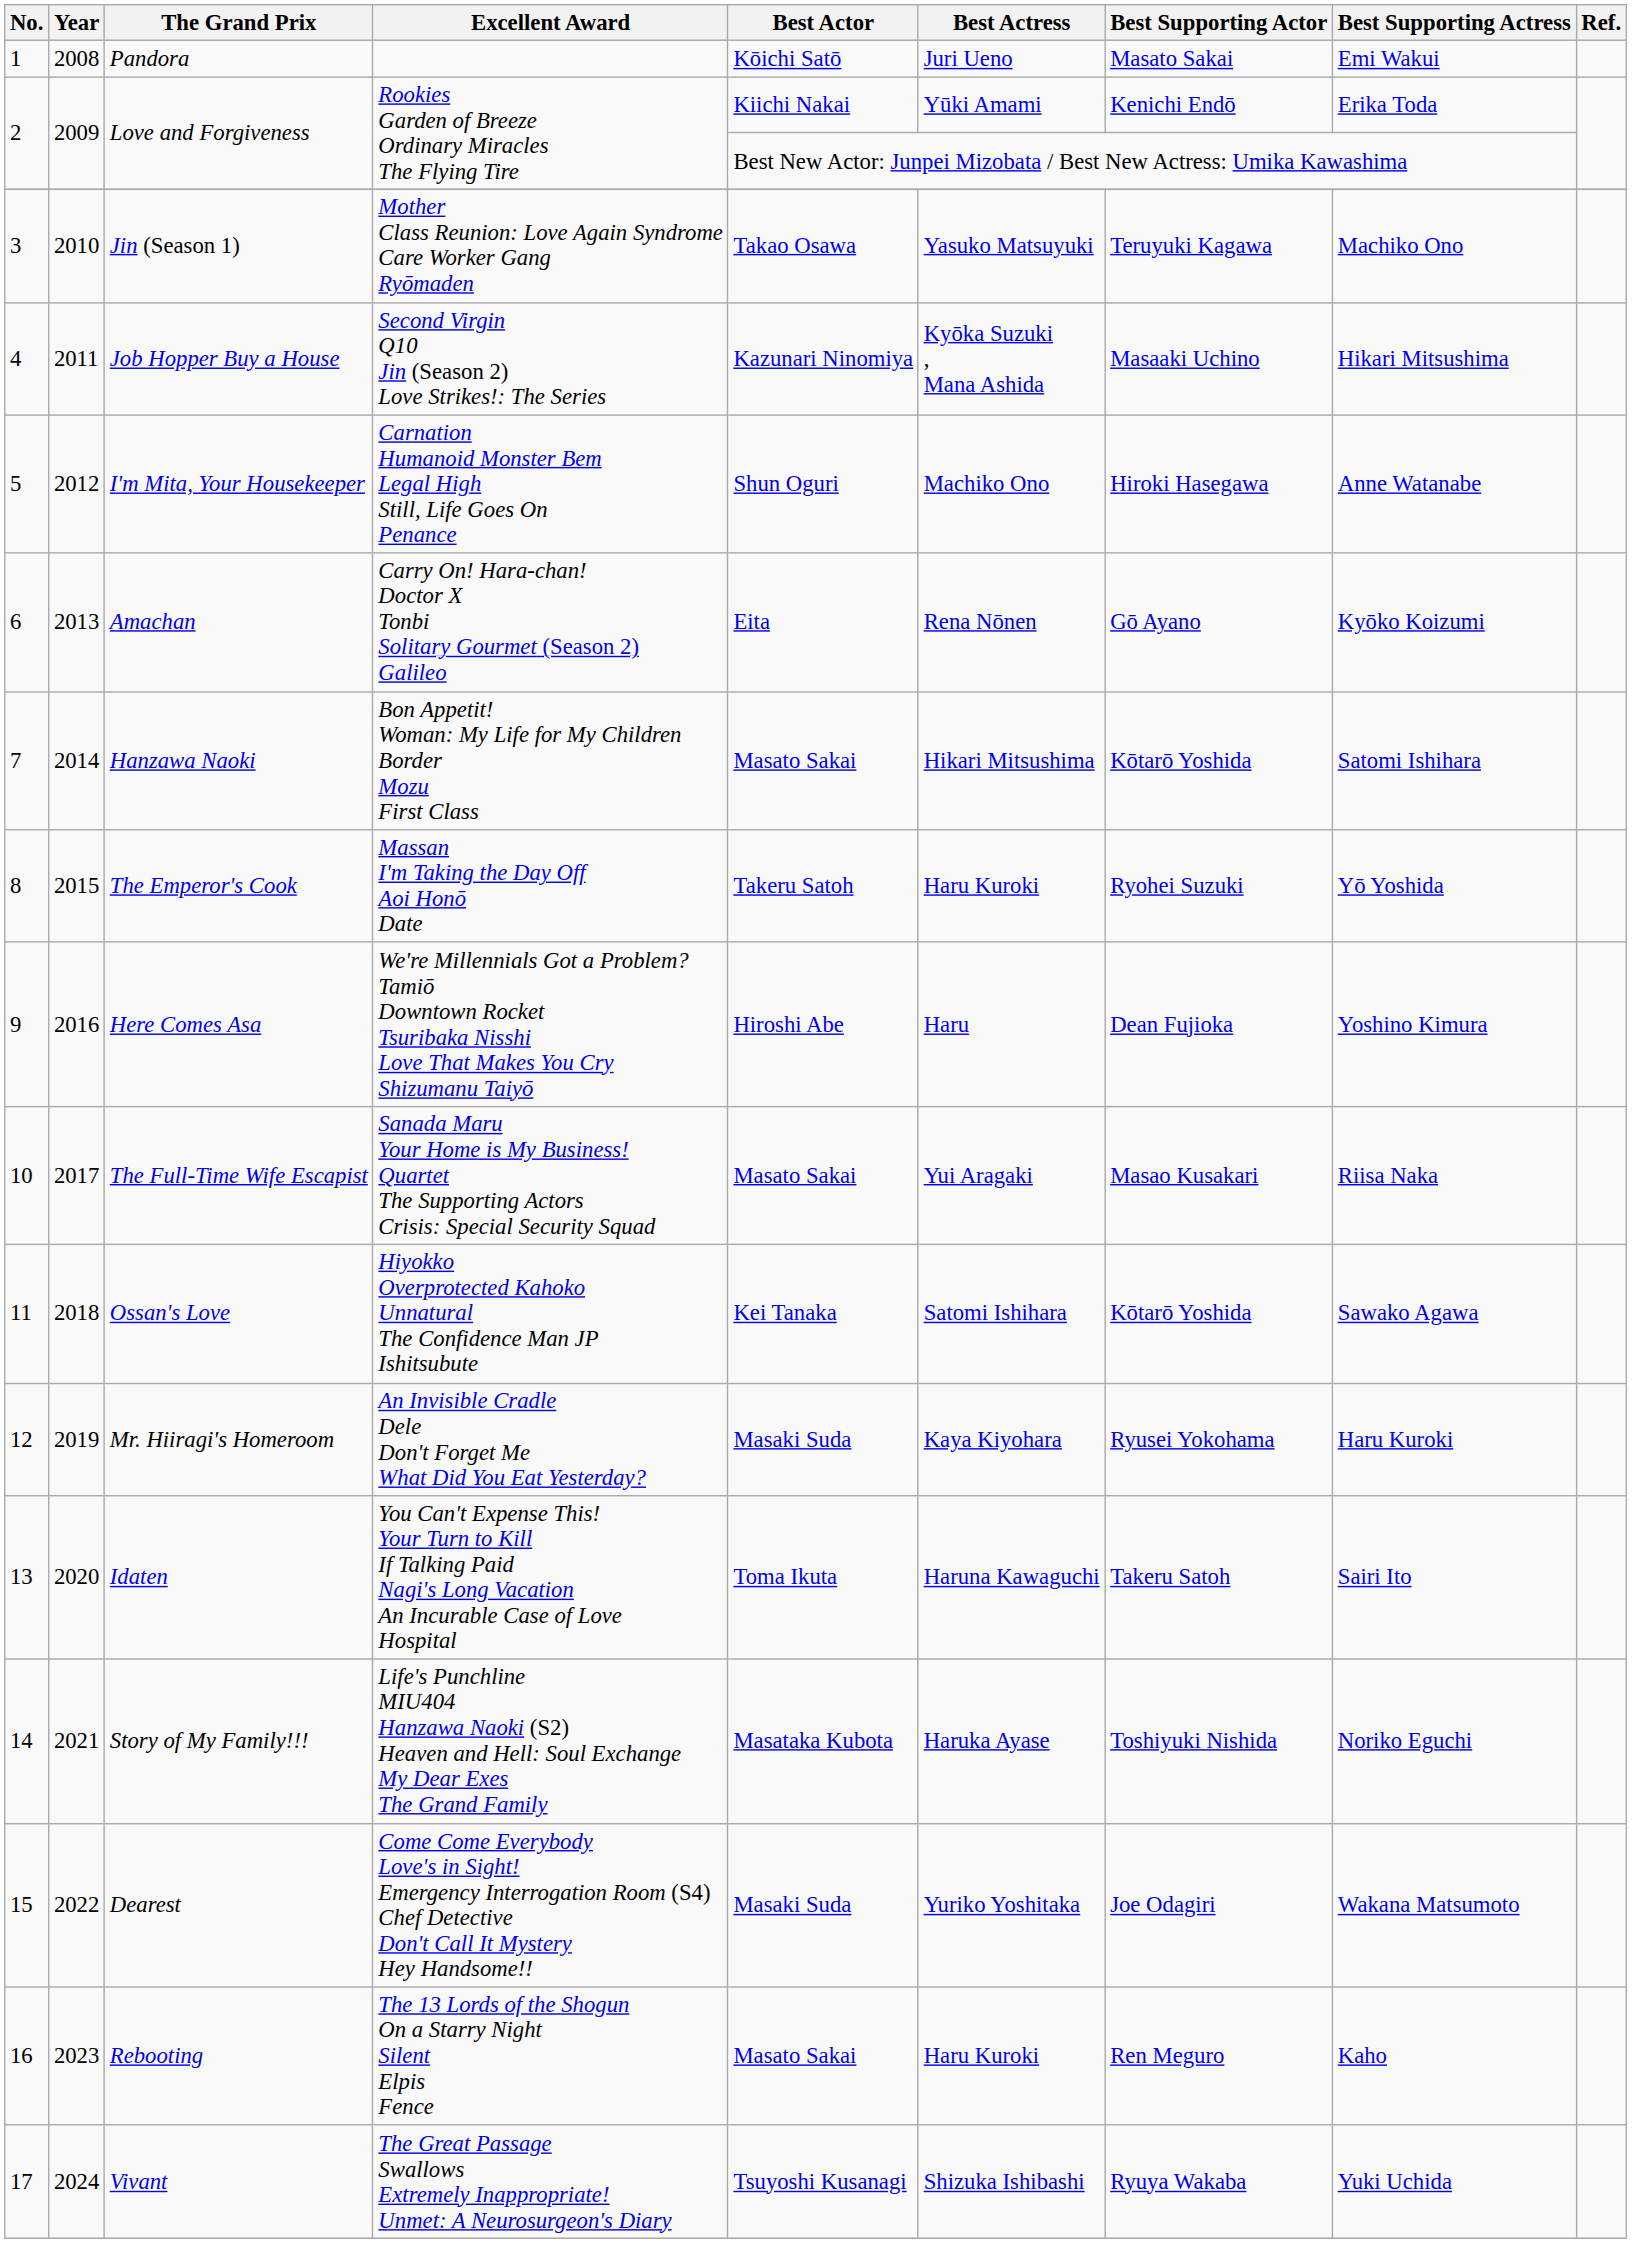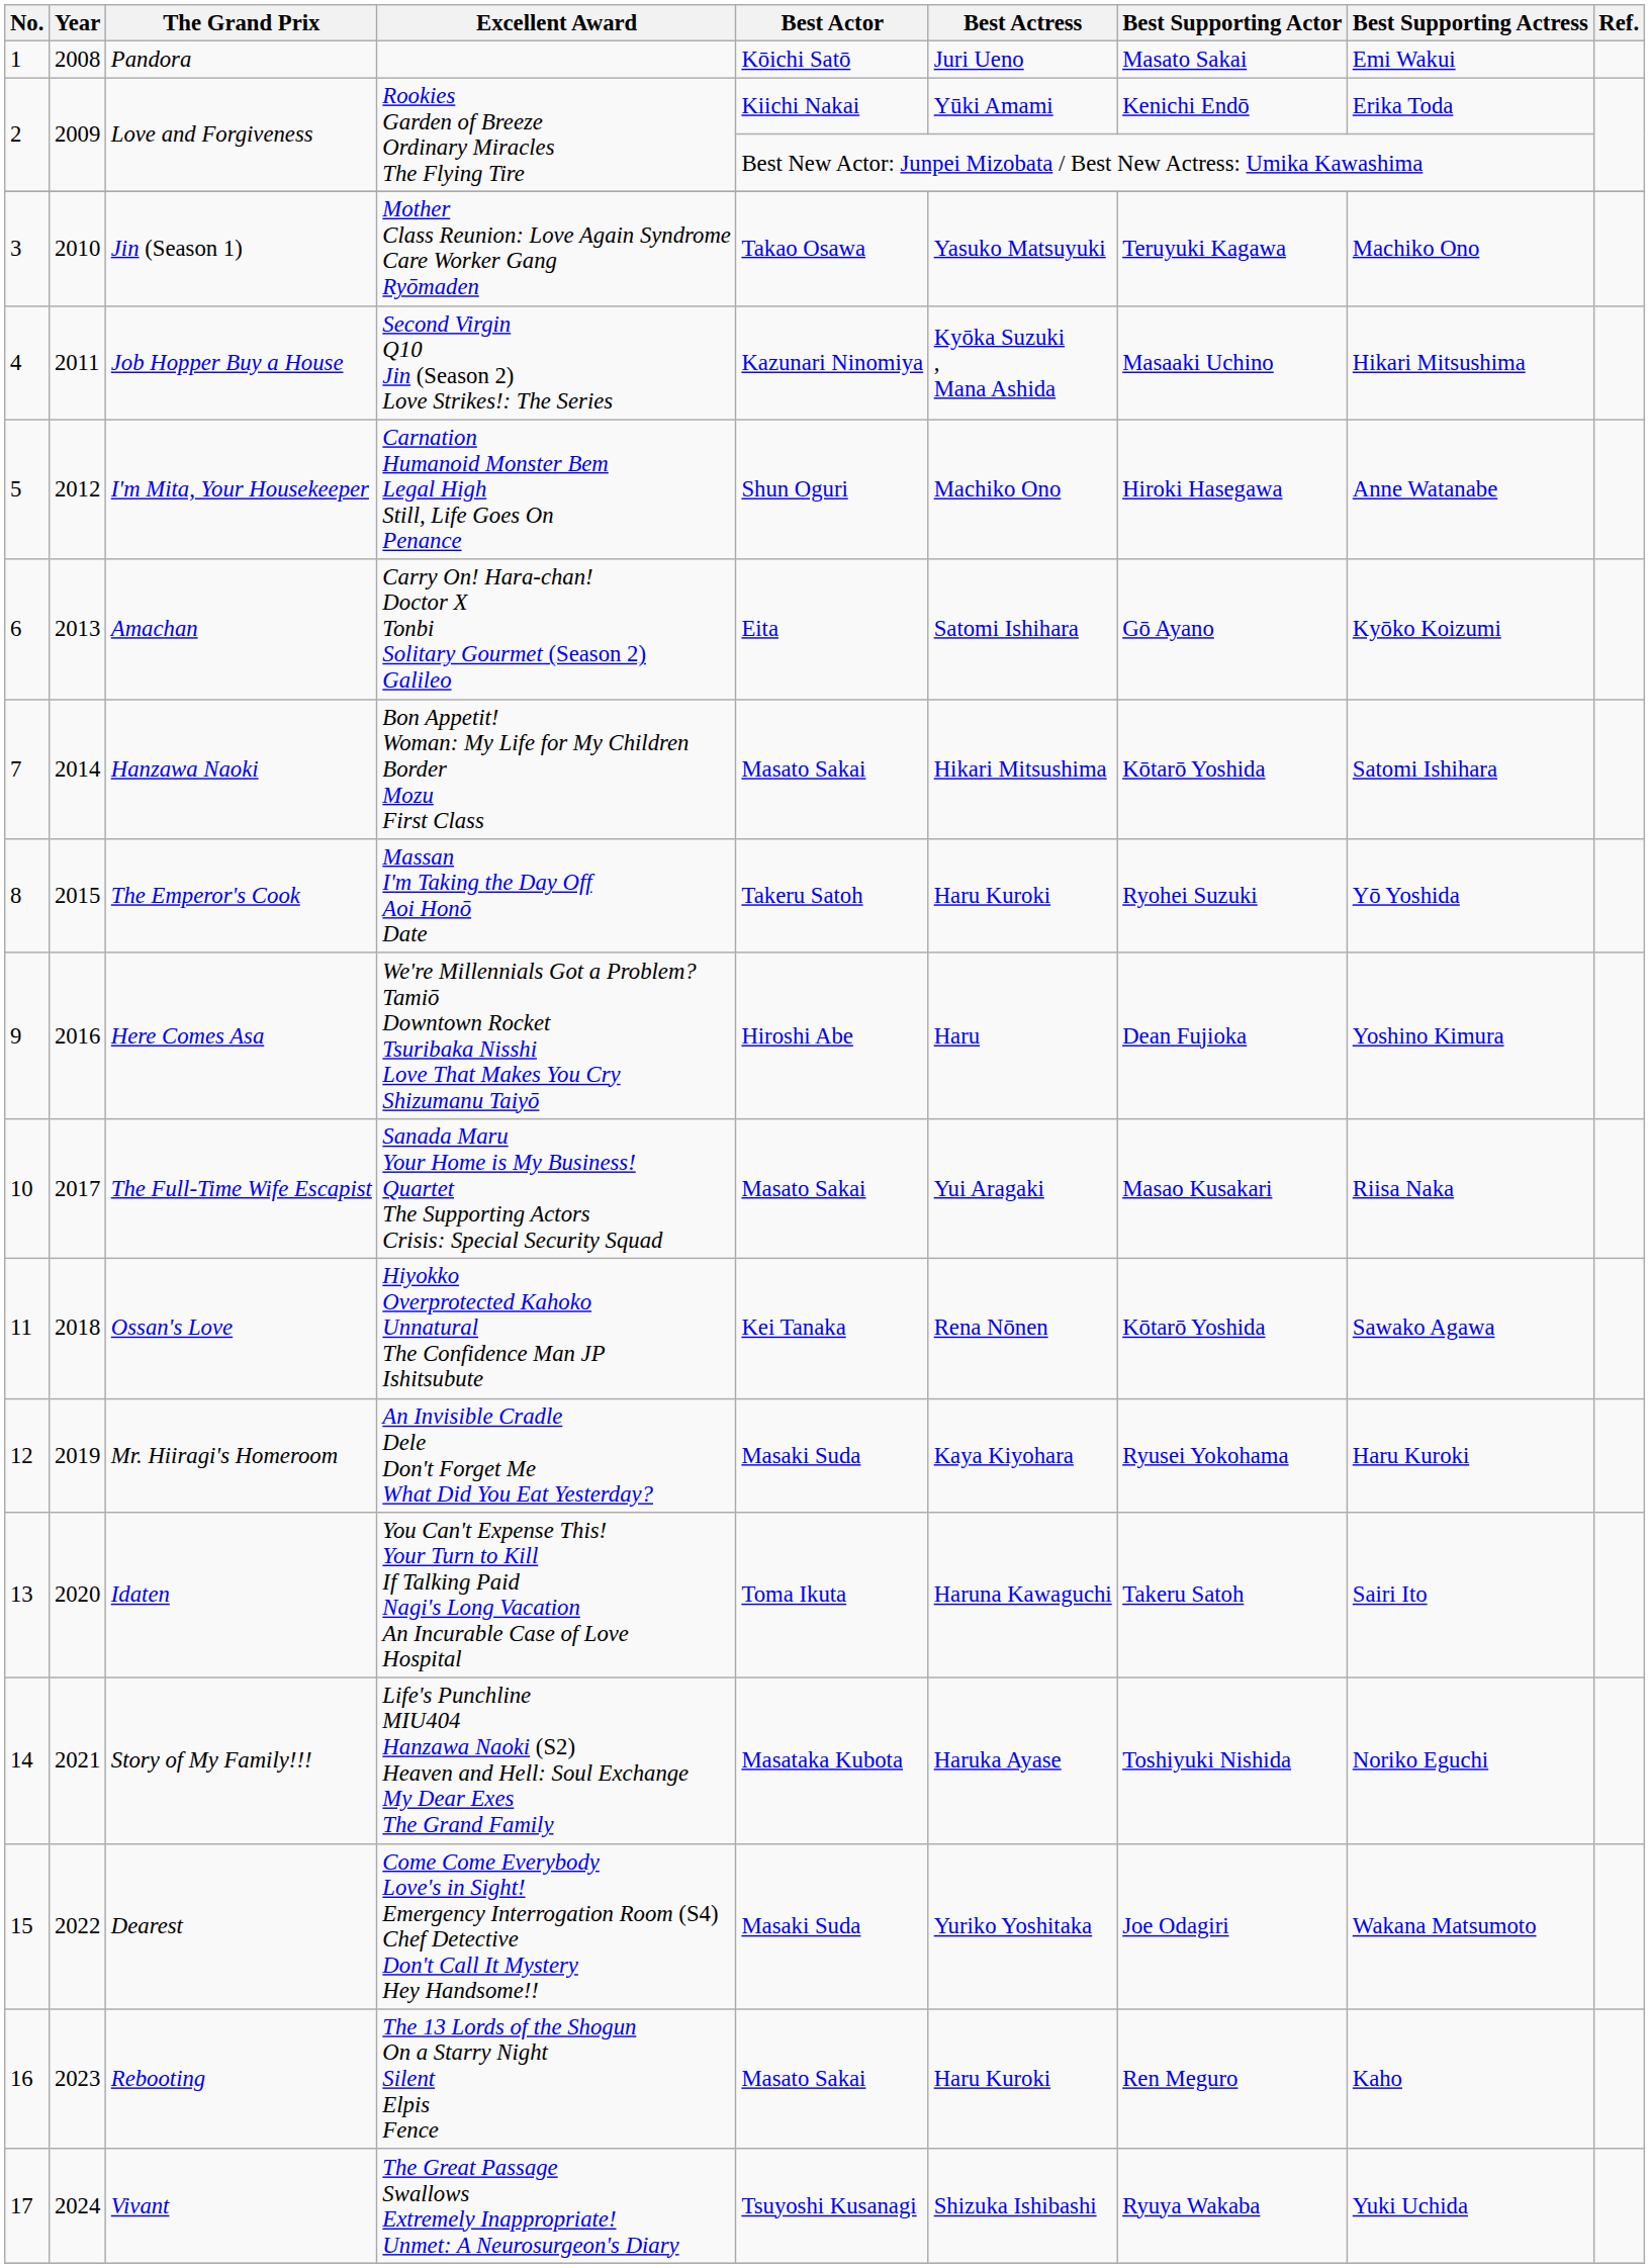 <table class="wikitable sortable">
 <tr>
 <th>No.</th>
 <th>Year</th>
 <th>The Grand Prix</th>
 <th>Excellent Award</th>
 <th>Best Actor</th>
 <th>Best Actress</th>
 <th>Best Supporting Actor</th>
 <th>Best Supporting Actress</th>
 <th>Ref.</th>
 </tr>
 <tr>
 <td>1</td>
 <td>2008</td>
 <td><em>Pandora</em></td>
 <td></td>
 <td><a href='#'>Kōichi Satō</a><br></td>
 <td><a href='#'>Juri Ueno</a><br></td>
 <td><a href='#'>Masato Sakai</a><br></td>
 <td><a href='#'>Emi Wakui</a><br></td>
 <td></td>
 </tr>
 <tr>
 <td rowspan=2>2</td>
 <td rowspan=2>2009</td>
 <td rowspan=2><em>Love and Forgiveness</em></td>
 <td rowspan=2><em><a href='#'>Rookies</a></em><br><em>Garden of Breeze</em><br><em>Ordinary Miracles</em><br><em>The Flying Tire</em></td>
 <td><a href='#'>Kiichi Nakai</a><br></td>
 <td><a href='#'>Yūki Amami</a><br></td>
 <td><a href='#'>Kenichi Endō</a><br></td>
 <td><a href='#'>Erika Toda</a><br></td>
 <td rowspan=2></td>
 </tr>
 <tr>
 <td colspan="4">Best New Actor: <a href='#'>Junpei Mizobata</a> / Best New Actress: <a href='#'>Umika Kawashima</a></td>
 </tr>
 <tr>
 </tr>
 <tr>
 <td>3</td>
 <td>2010</td>
 <td><em><a href='#'>Jin</a></em> (Season 1)</td>
 <td><em><a href='#'>Mother</a></em><br><em>Class Reunion: Love Again Syndrome</em><br><em>Care Worker Gang</em><br><em><a href='#'>Ryōmaden</a></em></td>
 <td><a href='#'>Takao Osawa</a><br></td>
 <td><a href='#'>Yasuko Matsuyuki</a><br></td>
 <td><a href='#'>Teruyuki Kagawa</a><br></td>
 <td><a href='#'>Machiko Ono</a><br></td>
 <td></td>
 </tr>
 <tr>
 <td>4</td>
 <td>2011</td>
 <td><em><a href='#'>Job Hopper Buy a House</a></em></td>
 <td><em><a href='#'>Second Virgin</a></em><br><em>Q10</em><br><em><a href='#'>Jin</a></em> (Season 2)<br><em>Love Strikes!: The Series</em></td>
 <td><a href='#'>Kazunari Ninomiya</a><br></td>
 <td><a href='#'>Kyōka Suzuki</a><br>,<br><a href='#'>Mana Ashida</a><br></td>
 <td><a href='#'>Masaaki Uchino</a><br></td>
 <td><a href='#'>Hikari Mitsushima</a><br></td>
 <td></td>
 </tr>
 <tr>
 <td>5</td>
 <td>2012</td>
 <td><em><a href='#'>I'm Mita, Your Housekeeper</a></em></td>
 <td><em><a href='#'>Carnation</a></em><br><em><a href='#'>Humanoid Monster Bem</a></em><br><em><a href='#'>Legal High</a></em><br><em>Still, Life Goes On</em><br><em><a href='#'>Penance</a></em></td>
 <td><a href='#'>Shun Oguri</a><br></td>
 <td><a href='#'>Machiko Ono</a><br></td>
 <td><a href='#'>Hiroki Hasegawa</a><br></td>
 <td><a href='#'>Anne Watanabe</a><br></td>
 <td></td>
 </tr>
 <tr>
 <td>6</td>
 <td>2013</td>
 <td><em><a href='#'>Amachan</a></em></td>
 <td><em>Carry On! Hara-chan!</em><br><em>Doctor X</em><br><em>Tonbi</em><br><a href='#'><em>Solitary Gourmet</em> (Season 2)</a><br><em><a href='#'>Galileo</a></em></td>
 <td><a href='#'>Eita</a><br></td>
-<td><a href='#'>Rena Nōnen</a><br></td>
+<td><a href='#'>Satomi Ishihara</a><br></td>
 <td><a href='#'>Gō Ayano</a><br></td>
 <td><a href='#'>Kyōko Koizumi</a><br></td>
 <td></td>
 </tr>
 <tr>
 <td>7</td>
 <td>2014</td>
 <td><em><a href='#'>Hanzawa Naoki</a></em></td>
 <td><em>Bon Appetit!</em><br><em>Woman: My Life for My Children</em><br><em>Border</em><br><em><a href='#'>Mozu</a></em><br><em>First Class</em></td>
 <td><a href='#'>Masato Sakai</a><br></td>
 <td><a href='#'>Hikari Mitsushima</a><br></td>
 <td><a href='#'>Kōtarō Yoshida</a><br></td>
 <td><a href='#'>Satomi Ishihara</a><br></td>
 <td></td>
 </tr>
 <tr>
 <td>8</td>
 <td>2015</td>
 <td><em><a href='#'>The Emperor's Cook</a></em></td>
 <td><em><a href='#'>Massan</a></em><br><em><a href='#'>I'm Taking the Day Off</a></em><br><em><a href='#'>Aoi Honō</a></em><br><em>Date</em></td>
 <td><a href='#'>Takeru Satoh</a><br></td>
 <td><a href='#'>Haru Kuroki</a><br></td>
 <td><a href='#'>Ryohei Suzuki</a><br></td>
 <td><a href='#'>Yō Yoshida</a><br></td>
 <td></td>
 </tr>
 <tr>
 <td>9</td>
 <td>2016</td>
 <td><em><a href='#'>Here Comes Asa</a></em></td>
 <td><em>We're Millennials Got a Problem?</em><br><em>Tamiō</em><br><em>Downtown Rocket</em><br><em><a href='#'>Tsuribaka Nisshi</a></em><br><em><a href='#'>Love That Makes You Cry</a></em><br><em><a href='#'>Shizumanu Taiyō</a></em></td>
 <td><a href='#'>Hiroshi Abe</a><br></td>
 <td><a href='#'>Haru</a><br></td>
 <td><a href='#'>Dean Fujioka</a><br></td>
 <td><a href='#'>Yoshino Kimura</a><br></td>
 <td></td>
 </tr>
 <tr>
 <td>10</td>
 <td>2017</td>
 <td><em><a href='#'>The Full-Time Wife Escapist</a></em></td>
 <td><em><a href='#'>Sanada Maru</a></em><br><em><a href='#'>Your Home is My Business!</a></em><br><em><a href='#'>Quartet</a></em><br><em>The Supporting Actors</em><br><em>Crisis: Special Security Squad</em></td>
 <td><a href='#'>Masato Sakai</a><br></td>
 <td><a href='#'>Yui Aragaki</a><br></td>
 <td><a href='#'>Masao Kusakari</a><br></td>
 <td><a href='#'>Riisa Naka</a><br></td>
 <td></td>
 </tr>
 <tr>
 <td>11</td>
 <td>2018</td>
 <td><em><a href='#'>Ossan's Love</a></em></td>
 <td><em><a href='#'>Hiyokko</a></em><br><em><a href='#'>Overprotected Kahoko</a></em><br><em><a href='#'>Unnatural</a></em><br><em>The Confidence Man JP</em><br><em>Ishitsubute</em></td>
 <td><a href='#'>Kei Tanaka</a><br></td>
-<td><a href='#'>Satomi Ishihara</a><br></td>
+<td><a href='#'>Rena Nōnen</a><br></td>
 <td><a href='#'>Kōtarō Yoshida</a><br></td>
 <td><a href='#'>Sawako Agawa</a><br></td>
 <td></td>
 </tr>
 <tr>
 <td>12</td>
 <td>2019</td>
 <td><em>Mr. Hiiragi's Homeroom</em></td>
 <td><em><a href='#'>An Invisible Cradle</a></em><br><em>Dele</em><br><em>Don't Forget Me</em><br><em><a href='#'>What Did You Eat Yesterday?</a></em></td>
 <td><a href='#'>Masaki Suda</a><br></td>
 <td><a href='#'>Kaya Kiyohara</a><br></td>
 <td><a href='#'>Ryusei Yokohama</a><br></td>
 <td><a href='#'>Haru Kuroki</a><br></td>
 <td></td>
 </tr>
 <tr>
 <td>13</td>
 <td>2020</td>
 <td><em><a href='#'>Idaten</a></em></td>
 <td><em>You Can't Expense This!</em><br><em><a href='#'>Your Turn to Kill</a></em><br><em>If Talking Paid</em><br><em><a href='#'>Nagi's Long Vacation</a></em><br><em>An Incurable Case of Love</em><br><em>Hospital </em></td>
 <td><a href='#'>Toma Ikuta</a><br></td>
 <td><a href='#'>Haruna Kawaguchi</a><br></td>
 <td><a href='#'>Takeru Satoh</a><br></td>
 <td><a href='#'>Sairi Ito</a><br></td>
 <td></td>
 </tr>
 <tr>
 <td>14</td>
 <td>2021</td>
 <td><em>Story of My Family!!!</em></td>
 <td><em>Life's Punchline</em><br><em>MIU404</em><br><em><a href='#'>Hanzawa Naoki</a></em> (S2)<br><em>Heaven and Hell: Soul Exchange</em><br><em><a href='#'>My Dear Exes</a></em><br><em><a href='#'>The Grand Family</a></em></td>
 <td><a href='#'>Masataka Kubota</a><br></td>
 <td><a href='#'>Haruka Ayase</a><br></td>
 <td><a href='#'>Toshiyuki Nishida</a><br></td>
 <td><a href='#'>Noriko Eguchi</a><br></td>
 <td></td>
 </tr>
 <tr>
 <td>15</td>
 <td>2022</td>
 <td><em>Dearest</em></td>
 <td><em><a href='#'>Come Come Everybody</a></em><br><em><a href='#'>Love's in Sight!</a></em><br><em>Emergency Interrogation Room</em> (S4)<br><em>Chef Detective</em><br><em><a href='#'>Don't Call It Mystery</a></em><br><em>Hey Handsome!!</em></td>
 <td><a href='#'>Masaki Suda</a><br></td>
 <td><a href='#'>Yuriko Yoshitaka</a><br></td>
 <td><a href='#'>Joe Odagiri</a><br></td>
 <td><a href='#'>Wakana Matsumoto</a><br></td>
 <td></td>
 </tr>
 <tr>
 <td>16</td>
 <td>2023</td>
 <td><em><a href='#'>Rebooting</a></em></td>
 <td><em><a href='#'>The 13 Lords of the Shogun</a></em><br><em>On a Starry Night</em><br><em><a href='#'>Silent</a></em><br><em>Elpis</em><br><em>Fence</em></td>
 <td><a href='#'>Masato Sakai</a><br></td>
 <td><a href='#'>Haru Kuroki</a><br></td>
 <td><a href='#'>Ren Meguro</a><br></td>
 <td><a href='#'>Kaho</a><br></td>
 <td></td>
 </tr>
 <tr>
 <td>17</td>
 <td>2024</td>
 <td><em><a href='#'>Vivant</a></em></td>
 <td><em><a href='#'>The Great Passage</a></em><br><em>Swallows</em><br><em><a href='#'>Extremely Inappropriate!</a></em><br><em><a href='#'>Unmet: A Neurosurgeon's Diary</a></em></td>
 <td><a href='#'>Tsuyoshi Kusanagi</a><br></td>
 <td><a href='#'>Shizuka Ishibashi</a><br></td>
 <td><a href='#'>Ryuya Wakaba</a><br></td>
 <td><a href='#'>Yuki Uchida</a><br></td>
 <td></td>
 </tr>
 <tr>
 </tr>
 </table>
